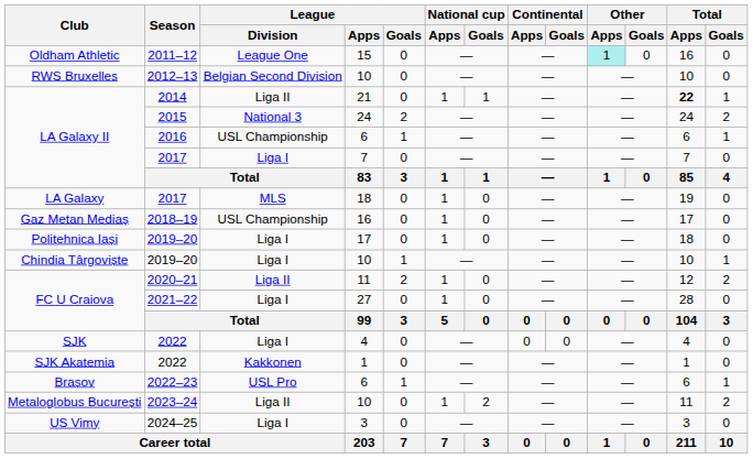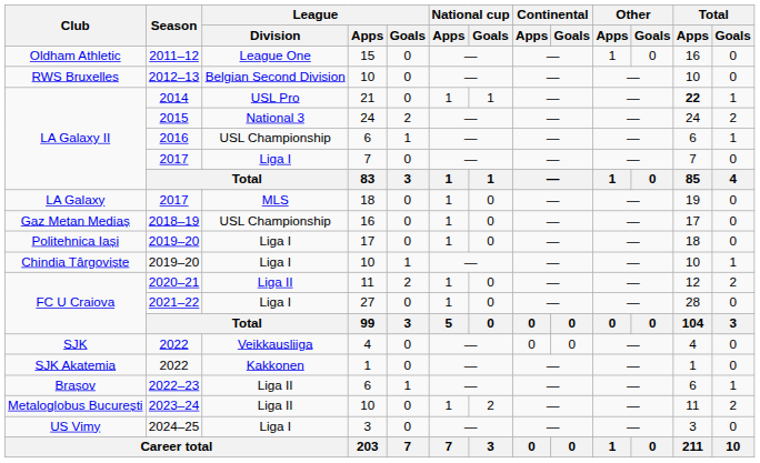 <table class="wikitable" style="text-align:center">
 <tr>
 <th rowspan="2">Club</th>
 <th rowspan="2">Season</th>
 <th colspan="3">League</th>
 <th colspan="2">National cup</th>
 <th colspan="2">Continental</th>
 <th colspan="2">Other</th>
 <th colspan="2">Total</th>
 </tr>
 <tr>
 <th>Division</th>
 <th>Apps</th>
 <th>Goals</th>
 <th>Apps</th>
 <th>Goals</th>
 <th>Apps</th>
 <th>Goals</th>
 <th>Apps</th>
 <th>Goals</th>
 <th>Apps</th>
 <th>Goals</th>
 </tr>
 <tr>
 <td><a href='#'>Oldham Athletic</a></td>
 <td><a href='#'>2011–12</a></td>
 <td><a href='#'>League One</a></td>
 <td>15</td>
 <td>0</td>
 <td colspan="2">—</td>
 <td colspan="2">—</td>
-<td style="background: paleturquoise;">1</td>
+<td>1</td>
 <td>0</td>
 <td>16</td>
 <td>0</td>
 </tr>
 <tr>
 <td><a href='#'>RWS Bruxelles</a></td>
 <td><a href='#'>2012–13</a></td>
 <td><a href='#'>Belgian Second Division</a></td>
 <td>10</td>
 <td>0</td>
 <td colspan="2">—</td>
 <td colspan="2">—</td>
 <td colspan="2">—</td>
 <td>10</td>
 <td>0</td>
 </tr>
 <tr>
 <td rowspan="5"><a href='#'>LA Galaxy II</a></td>
 <td><a href='#'>2014</a></td>
-<td>Liga II</td>
+<td><a href='#'>USL Pro</a></td>
 <td>21</td>
 <td>0</td>
 <td>1</td>
 <td>1</td>
 <td colspan="2">—</td>
 <td colspan="2">—</td>
 <td><strong>22</strong></td>
 <td>1</td>
 </tr>
 <tr>
 <td><a href='#'>2015</a></td>
 <td><a href='#'>National 3</a></td>
 <td>24</td>
 <td>2</td>
 <td colspan="2">—</td>
 <td colspan="2">—</td>
 <td colspan="2">—</td>
 <td>24</td>
 <td>2</td>
 </tr>
 <tr>
 <td><a href='#'>2016</a></td>
 <td>USL Championship</td>
 <td>6</td>
 <td>1</td>
 <td colspan="2">—</td>
 <td colspan="2">—</td>
 <td colspan="2">—</td>
 <td>6</td>
 <td>1</td>
 </tr>
 <tr>
 <td><a href='#'>2017</a></td>
 <td><a href='#'>Liga I</a></td>
 <td>7</td>
 <td>0</td>
 <td colspan="2">—</td>
 <td colspan="2">—</td>
 <td colspan="2">—</td>
 <td>7</td>
 <td>0</td>
 </tr>
 <tr>
 <th colspan="2">Total</th>
 <th>83</th>
 <th>3</th>
 <th>1</th>
 <th>1</th>
 <th colspan="2">—</th>
 <th>1</th>
 <th>0</th>
 <th>85</th>
 <th>4</th>
 </tr>
 <tr>
 <td><a href='#'>LA Galaxy</a></td>
 <td><a href='#'>2017</a></td>
 <td><a href='#'>MLS</a></td>
 <td>18</td>
 <td>0</td>
 <td>1</td>
 <td>0</td>
 <td colspan="2">—</td>
 <td colspan="2">—</td>
 <td>19</td>
 <td>0</td>
 </tr>
 <tr>
 <td><a href='#'>Gaz Metan Mediaș</a></td>
 <td><a href='#'>2018–19</a></td>
 <td>USL Championship</td>
 <td>16</td>
 <td>0</td>
 <td>1</td>
 <td>0</td>
 <td colspan="2">—</td>
 <td colspan="2">—</td>
 <td>17</td>
 <td>0</td>
 </tr>
 <tr>
 <td><a href='#'>Politehnica Iași</a></td>
 <td><a href='#'>2019–20</a></td>
 <td>Liga I</td>
 <td>17</td>
 <td>0</td>
 <td>1</td>
 <td>0</td>
 <td colspan="2">—</td>
 <td colspan="2">—</td>
 <td>18</td>
 <td>0</td>
 </tr>
 <tr>
 <td><a href='#'>Chindia Târgoviște</a></td>
 <td>2019–20</td>
 <td>Liga I</td>
 <td>10</td>
 <td>1</td>
 <td colspan="2">—</td>
 <td colspan="2">—</td>
 <td colspan="2">—</td>
 <td>10</td>
 <td>1</td>
 </tr>
 <tr>
 <td rowspan="3"><a href='#'>FC U Craiova</a></td>
 <td><a href='#'>2020–21</a></td>
 <td><a href='#'>Liga II</a></td>
 <td>11</td>
 <td>2</td>
 <td>1</td>
 <td>0</td>
 <td colspan="2">—</td>
 <td colspan="2">—</td>
 <td>12</td>
 <td>2</td>
 </tr>
 <tr>
 <td><a href='#'>2021–22</a></td>
 <td>Liga I</td>
 <td>27</td>
 <td>0</td>
 <td>1</td>
 <td>0</td>
 <td colspan="2">—</td>
 <td colspan="2">—</td>
 <td>28</td>
 <td>0</td>
 </tr>
 <tr>
 <th colspan="2">Total</th>
 <th>99</th>
 <th>3</th>
 <th>5</th>
 <th>0</th>
 <th>0</th>
 <th>0</th>
 <th>0</th>
 <th>0</th>
 <th>104</th>
 <th>3</th>
 </tr>
 <tr>
 <td><a href='#'>SJK</a></td>
 <td><a href='#'>2022</a></td>
-<td>Liga I</td>
+<td><a href='#'>Veikkausliiga</a></td>
 <td>4</td>
 <td>0</td>
 <td colspan="2">—</td>
 <td>0</td>
 <td>0</td>
 <td colspan="2">—</td>
 <td>4</td>
 <td>0</td>
 </tr>
 <tr>
 <td><a href='#'>SJK Akatemia</a></td>
 <td>2022</td>
 <td><a href='#'>Kakkonen</a></td>
 <td>1</td>
 <td>0</td>
 <td colspan="2">—</td>
 <td colspan="2">—</td>
 <td colspan="2">—</td>
 <td>1</td>
 <td>0</td>
 </tr>
 <tr>
 <td><a href='#'>Brașov</a></td>
 <td><a href='#'>2022–23</a></td>
-<td><a href='#'>USL Pro</a></td>
+<td>Liga II</td>
 <td>6</td>
 <td>1</td>
 <td colspan="2">—</td>
 <td colspan="2">—</td>
 <td colspan="2">—</td>
 <td>6</td>
 <td>1</td>
 </tr>
 <tr>
 <td><a href='#'>Metaloglobus București</a></td>
 <td><a href='#'>2023–24</a></td>
 <td>Liga II</td>
 <td>10</td>
 <td>0</td>
 <td>1</td>
 <td>2</td>
 <td colspan="2">—</td>
 <td colspan="2">—</td>
 <td>11</td>
 <td>2</td>
 </tr>
 <tr>
 <td><a href='#'>US Vimy</a></td>
 <td>2024–25</td>
 <td>Liga I</td>
 <td>3</td>
 <td>0</td>
 <td colspan="2">—</td>
 <td colspan="2">—</td>
 <td colspan="2">—</td>
 <td>3</td>
 <td>0</td>
 </tr>
 <tr>
 <th colspan="3">Career total</th>
 <th>203</th>
 <th>7</th>
 <th>7</th>
 <th>3</th>
 <th>0</th>
 <th>0</th>
 <th>1</th>
 <th>0</th>
 <th>211</th>
 <th>10</th>
 </tr>
 </table>
